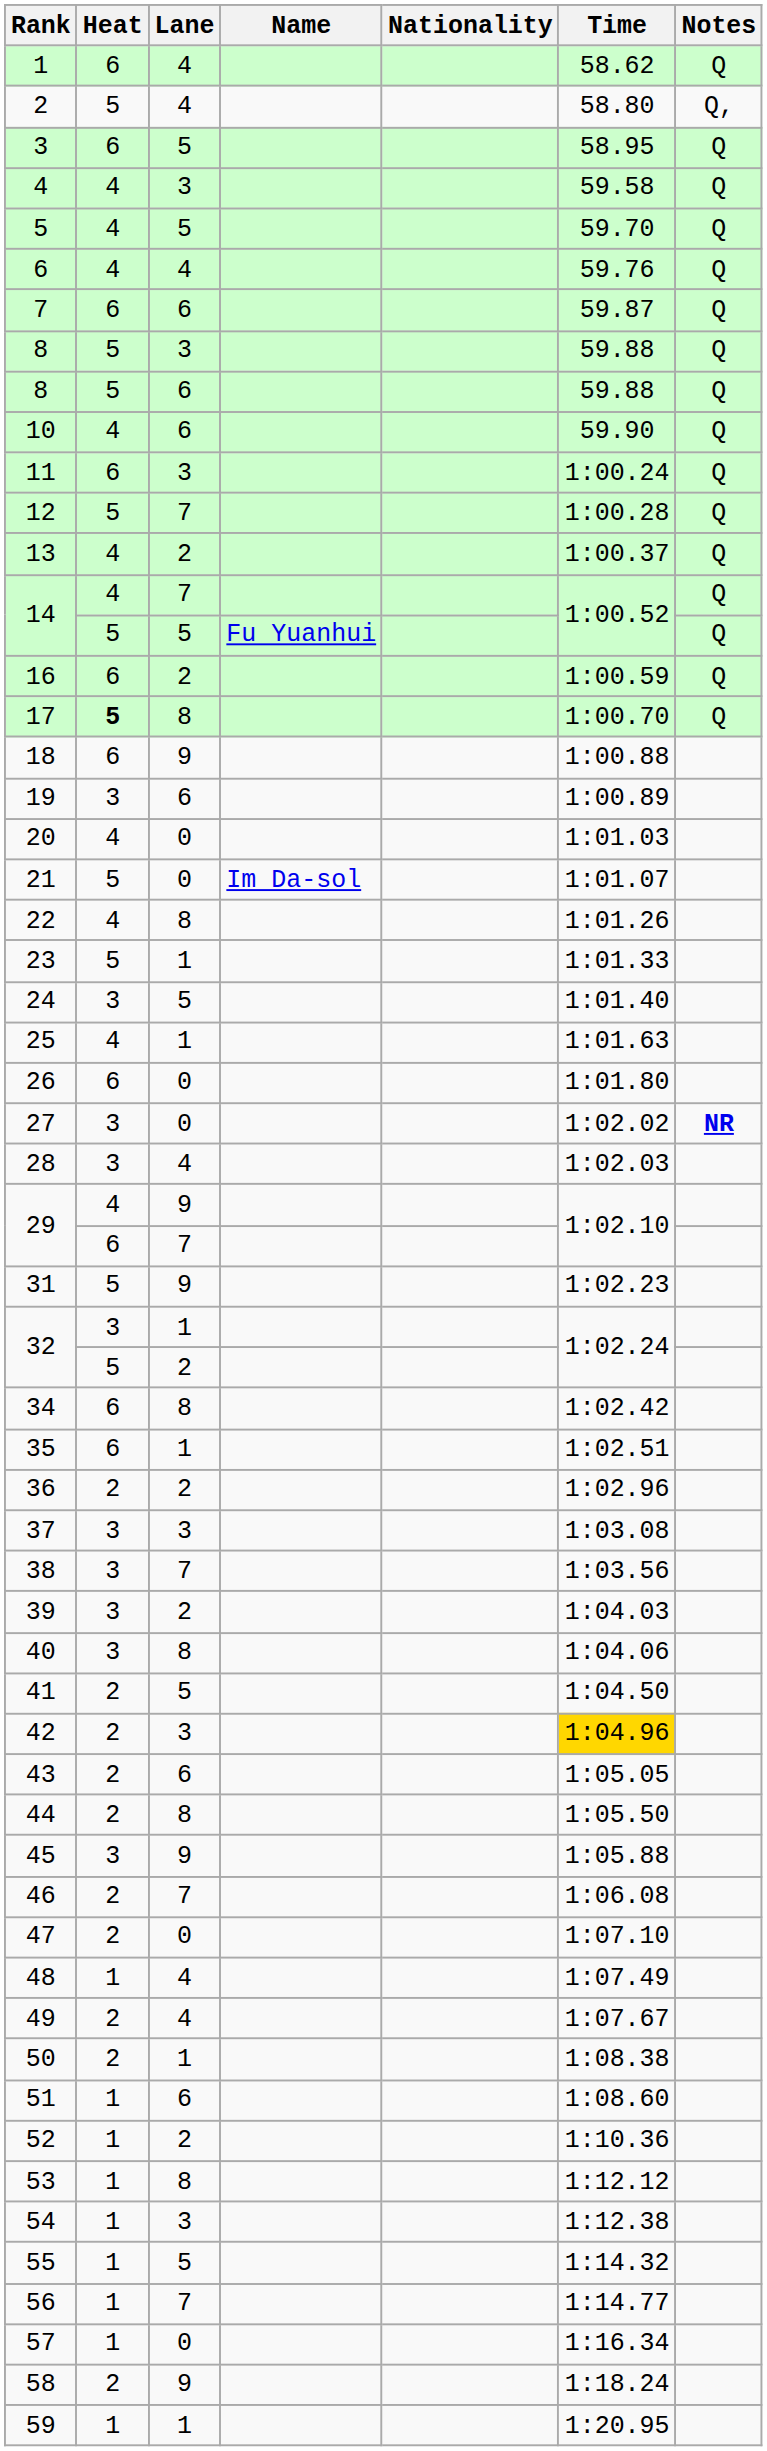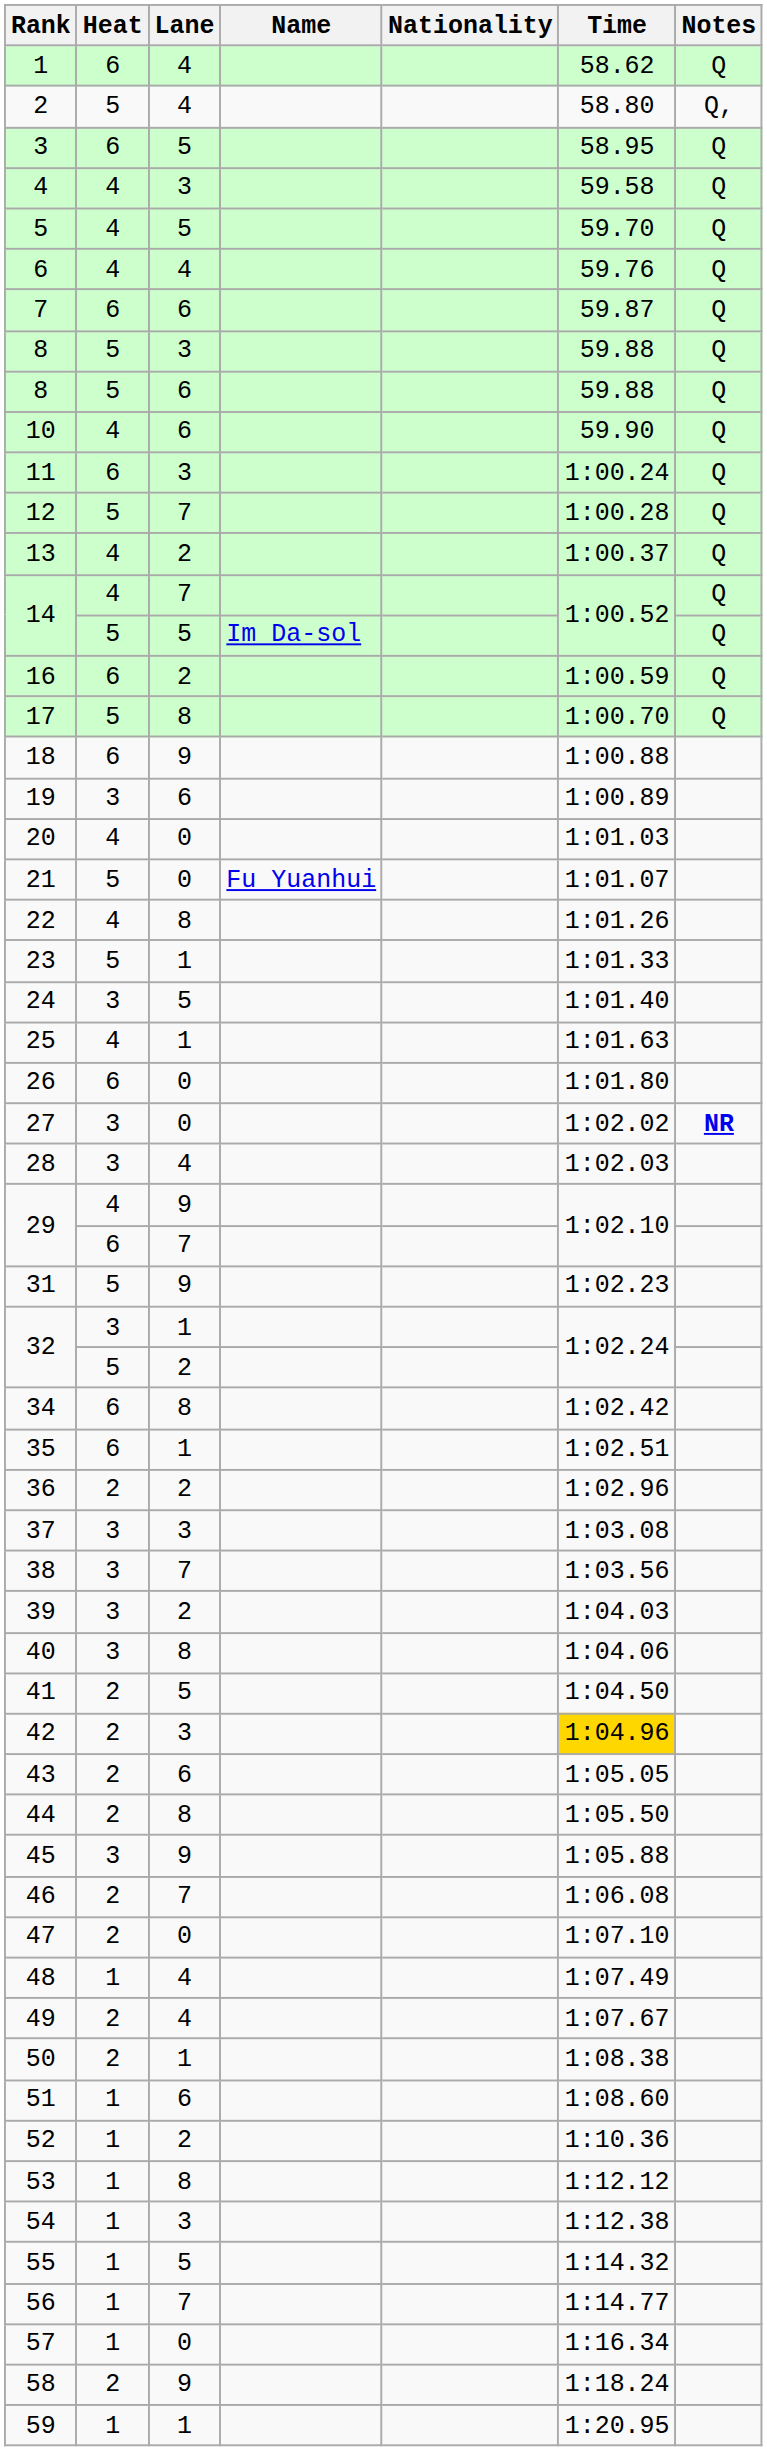 <table class="wikitable sortable" style="text-align:center">
 <tr>
 <th>Rank</th>
 <th>Heat</th>
 <th>Lane</th>
 <th>Name</th>
 <th>Nationality</th>
 <th>Time</th>
 <th>Notes</th>
 </tr>
 <tr bgcolor=ccffcc>
 <td>1</td>
 <td>6</td>
 <td>4</td>
 <td align=left></td>
 <td align=left></td>
 <td>58.62</td>
 <td>Q</td>
 </tr>
 <tr>
 <td>2</td>
 <td>5</td>
 <td>4</td>
 <td align=left></td>
 <td align=left></td>
 <td>58.80</td>
 <td>Q, </td>
 </tr>
 <tr bgcolor=ccffcc>
 <td>3</td>
 <td>6</td>
 <td>5</td>
 <td align=left></td>
 <td align=left></td>
 <td>58.95</td>
 <td>Q</td>
 </tr>
 <tr bgcolor=ccffcc>
 <td>4</td>
 <td>4</td>
 <td>3</td>
 <td align=left></td>
 <td align=left></td>
 <td>59.58</td>
 <td>Q</td>
 </tr>
 <tr bgcolor=ccffcc>
 <td>5</td>
 <td>4</td>
 <td>5</td>
 <td align=left></td>
 <td align=left></td>
 <td>59.70</td>
 <td>Q</td>
 </tr>
 <tr bgcolor=ccffcc>
 <td>6</td>
 <td>4</td>
 <td>4</td>
 <td align=left></td>
 <td align=left></td>
 <td>59.76</td>
 <td>Q</td>
 </tr>
 <tr bgcolor=ccffcc>
 <td>7</td>
 <td>6</td>
 <td>6</td>
 <td align=left></td>
 <td align=left></td>
 <td>59.87</td>
 <td>Q</td>
 </tr>
 <tr bgcolor=ccffcc>
 <td>8</td>
 <td>5</td>
 <td>3</td>
 <td align=left></td>
 <td align=left></td>
 <td>59.88</td>
 <td>Q</td>
 </tr>
 <tr bgcolor=ccffcc>
 <td>8</td>
 <td>5</td>
 <td>6</td>
 <td align=left></td>
 <td align=left></td>
 <td>59.88</td>
 <td>Q</td>
 </tr>
 <tr bgcolor=ccffcc>
 <td>10</td>
 <td>4</td>
 <td>6</td>
 <td align=left></td>
 <td align=left></td>
 <td>59.90</td>
 <td>Q</td>
 </tr>
 <tr bgcolor=ccffcc>
 <td>11</td>
 <td>6</td>
 <td>3</td>
 <td align=left></td>
 <td align=left></td>
 <td>1:00.24</td>
 <td>Q</td>
 </tr>
 <tr bgcolor=ccffcc>
 <td>12</td>
 <td>5</td>
 <td>7</td>
 <td align=left></td>
 <td align=left></td>
 <td>1:00.28</td>
 <td>Q</td>
 </tr>
 <tr bgcolor=ccffcc>
 <td>13</td>
 <td>4</td>
 <td>2</td>
 <td align=left></td>
 <td align=left></td>
 <td>1:00.37</td>
 <td>Q</td>
 </tr>
 <tr bgcolor=ccffcc>
 <td rowspan=2>14</td>
 <td>4</td>
 <td>7</td>
 <td align=left></td>
 <td align=left></td>
 <td rowspan=2>1:00.52</td>
 <td>Q</td>
 </tr>
 <tr bgcolor=ccffcc>
 <td>5</td>
 <td>5</td>
-<td align=left><a href='#'>Fu Yuanhui</a></td>
+<td align=left><a href='#'>Im Da-sol</a></td>
 <td align=left></td>
 <td>Q</td>
 </tr>
 <tr bgcolor=ccffcc>
 <td>16</td>
 <td>6</td>
 <td>2</td>
 <td align=left></td>
 <td align=left></td>
 <td>1:00.59</td>
 <td>Q</td>
 </tr>
 <tr bgcolor=ccffcc>
 <td>17</td>
-<td><strong>5</strong></td>
+<td>5</td>
 <td>8</td>
 <td align=left></td>
 <td align=left></td>
 <td>1:00.70</td>
 <td>Q</td>
 </tr>
 <tr>
 <td>18</td>
 <td>6</td>
 <td>9</td>
 <td align=left></td>
 <td align=left></td>
 <td>1:00.88</td>
 <td></td>
 </tr>
 <tr>
 <td>19</td>
 <td>3</td>
 <td>6</td>
 <td align=left></td>
 <td align=left></td>
 <td>1:00.89</td>
 <td></td>
 </tr>
 <tr>
 <td>20</td>
 <td>4</td>
 <td>0</td>
 <td align=left></td>
 <td align=left></td>
 <td>1:01.03</td>
 <td></td>
 </tr>
 <tr>
 <td>21</td>
 <td>5</td>
 <td>0</td>
-<td align=left><a href='#'>Im Da-sol</a></td>
+<td align=left><a href='#'>Fu Yuanhui</a></td>
 <td align=left></td>
 <td>1:01.07</td>
 <td></td>
 </tr>
 <tr>
 <td>22</td>
 <td>4</td>
 <td>8</td>
 <td align=left></td>
 <td align=left></td>
 <td>1:01.26</td>
 <td></td>
 </tr>
 <tr>
 <td>23</td>
 <td>5</td>
 <td>1</td>
 <td align=left></td>
 <td align=left></td>
 <td>1:01.33</td>
 <td></td>
 </tr>
 <tr>
 <td>24</td>
 <td>3</td>
 <td>5</td>
 <td align=left></td>
 <td align=left></td>
 <td>1:01.40</td>
 <td></td>
 </tr>
 <tr>
 <td>25</td>
 <td>4</td>
 <td>1</td>
 <td align=left></td>
 <td align=left></td>
 <td>1:01.63</td>
 <td></td>
 </tr>
 <tr>
 <td>26</td>
 <td>6</td>
 <td>0</td>
 <td align=left></td>
 <td align=left></td>
 <td>1:01.80</td>
 <td></td>
 </tr>
 <tr>
 <td>27</td>
 <td>3</td>
 <td>0</td>
 <td align=left></td>
 <td align=left></td>
 <td>1:02.02</td>
 <td><strong><a href='#'>NR</a></strong></td>
 </tr>
 <tr>
 <td>28</td>
 <td>3</td>
 <td>4</td>
 <td align=left></td>
 <td align=left></td>
 <td>1:02.03</td>
 <td></td>
 </tr>
 <tr>
 <td rowspan=2>29</td>
 <td>4</td>
 <td>9</td>
 <td align=left></td>
 <td align=left></td>
 <td rowspan=2>1:02.10</td>
 <td></td>
 </tr>
 <tr>
 <td>6</td>
 <td>7</td>
 <td align=left></td>
 <td align=left></td>
 <td></td>
 </tr>
 <tr>
 <td>31</td>
 <td>5</td>
 <td>9</td>
 <td align=left></td>
 <td align=left></td>
 <td>1:02.23</td>
 <td></td>
 </tr>
 <tr>
 <td rowspan=2>32</td>
 <td>3</td>
 <td>1</td>
 <td align=left></td>
 <td align=left></td>
 <td rowspan=2>1:02.24</td>
 <td></td>
 </tr>
 <tr>
 <td>5</td>
 <td>2</td>
 <td align=left></td>
 <td align=left></td>
 <td></td>
 </tr>
 <tr>
 <td>34</td>
 <td>6</td>
 <td>8</td>
 <td align=left></td>
 <td align=left></td>
 <td>1:02.42</td>
 <td></td>
 </tr>
 <tr>
 <td>35</td>
 <td>6</td>
 <td>1</td>
 <td align=left></td>
 <td align=left></td>
 <td>1:02.51</td>
 <td></td>
 </tr>
 <tr>
 <td>36</td>
 <td>2</td>
 <td>2</td>
 <td align=left></td>
 <td align=left></td>
 <td>1:02.96</td>
 <td></td>
 </tr>
 <tr>
 <td>37</td>
 <td>3</td>
 <td>3</td>
 <td align=left></td>
 <td align=left></td>
 <td>1:03.08</td>
 <td></td>
 </tr>
 <tr>
 <td>38</td>
 <td>3</td>
 <td>7</td>
 <td align=left></td>
 <td align=left></td>
 <td>1:03.56</td>
 <td></td>
 </tr>
 <tr>
 <td>39</td>
 <td>3</td>
 <td>2</td>
 <td align=left></td>
 <td align=left></td>
 <td>1:04.03</td>
 <td></td>
 </tr>
 <tr>
 <td>40</td>
 <td>3</td>
 <td>8</td>
 <td align=left></td>
 <td align=left></td>
 <td>1:04.06</td>
 <td></td>
 </tr>
 <tr>
 <td>41</td>
 <td>2</td>
 <td>5</td>
 <td align=left></td>
 <td align=left></td>
 <td>1:04.50</td>
 <td></td>
 </tr>
 <tr>
 <td>42</td>
 <td>2</td>
 <td>3</td>
 <td align=left></td>
 <td align=left></td>
 <td style="background: gold;">1:04.96</td>
 <td></td>
 </tr>
 <tr>
 <td>43</td>
 <td>2</td>
 <td>6</td>
 <td align=left></td>
 <td align=left></td>
 <td>1:05.05</td>
 <td></td>
 </tr>
 <tr>
 <td>44</td>
 <td>2</td>
 <td>8</td>
 <td align=left></td>
 <td align=left></td>
 <td>1:05.50</td>
 <td></td>
 </tr>
 <tr>
 <td>45</td>
 <td>3</td>
 <td>9</td>
 <td align=left></td>
 <td align=left></td>
 <td>1:05.88</td>
 <td></td>
 </tr>
 <tr>
 <td>46</td>
 <td>2</td>
 <td>7</td>
 <td align=left></td>
 <td align=left></td>
 <td>1:06.08</td>
 <td></td>
 </tr>
 <tr>
 <td>47</td>
 <td>2</td>
 <td>0</td>
 <td align=left></td>
 <td align=left></td>
 <td>1:07.10</td>
 <td></td>
 </tr>
 <tr>
 <td>48</td>
 <td>1</td>
 <td>4</td>
 <td align=left></td>
 <td align=left></td>
 <td>1:07.49</td>
 <td></td>
 </tr>
 <tr>
 <td>49</td>
 <td>2</td>
 <td>4</td>
 <td align=left></td>
 <td align=left></td>
 <td>1:07.67</td>
 <td></td>
 </tr>
 <tr>
 <td>50</td>
 <td>2</td>
 <td>1</td>
 <td align=left></td>
 <td align=left></td>
 <td>1:08.38</td>
 <td></td>
 </tr>
 <tr>
 <td>51</td>
 <td>1</td>
 <td>6</td>
 <td align=left></td>
 <td align=left></td>
 <td>1:08.60</td>
 <td></td>
 </tr>
 <tr>
 <td>52</td>
 <td>1</td>
 <td>2</td>
 <td align=left></td>
 <td align=left></td>
 <td>1:10.36</td>
 <td></td>
 </tr>
 <tr>
 <td>53</td>
 <td>1</td>
 <td>8</td>
 <td align=left></td>
 <td align=left></td>
 <td>1:12.12</td>
 <td></td>
 </tr>
 <tr>
 <td>54</td>
 <td>1</td>
 <td>3</td>
 <td align=left></td>
 <td align=left></td>
 <td>1:12.38</td>
 <td></td>
 </tr>
 <tr>
 <td>55</td>
 <td>1</td>
 <td>5</td>
 <td align=left></td>
 <td align=left></td>
 <td>1:14.32</td>
 <td></td>
 </tr>
 <tr>
 <td>56</td>
 <td>1</td>
 <td>7</td>
 <td align=left></td>
 <td align=left></td>
 <td>1:14.77</td>
 <td></td>
 </tr>
 <tr>
 <td>57</td>
 <td>1</td>
 <td>0</td>
 <td align=left></td>
 <td align=left></td>
 <td>1:16.34</td>
 <td></td>
 </tr>
 <tr>
 <td>58</td>
 <td>2</td>
 <td>9</td>
 <td align=left></td>
 <td align=left></td>
 <td>1:18.24</td>
 <td></td>
 </tr>
 <tr>
 <td>59</td>
 <td>1</td>
 <td>1</td>
 <td align=left></td>
 <td align=left></td>
 <td>1:20.95</td>
 <td></td>
 </tr>
 </table>
